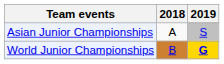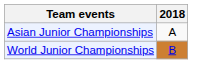 <table style='font-size: 90%; text-align:center;' class='wikitable'>
 <tr>
 <th>Team events</th>
 <th>2018</th>
-<th>2019</th>
 </tr>
 <tr>
 <td bgcolor="#ECF2FF"; align="left"><a href='#'>Asian Junior Championships</a></td>
 <td>A</td>
-<td bgcolor=silver><a href='#'>S</a></td>
 </tr>
 <tr>
 <td bgcolor="#ECF2FF"; align="left"><a href='#'>World Junior Championships</a></td>
 <td bgcolor=CD7F32><a href='#'>B</a></td>
-<td bgcolor=gold><a href='#'><strong>G</strong></a></td>
 </tr>
 </table>
